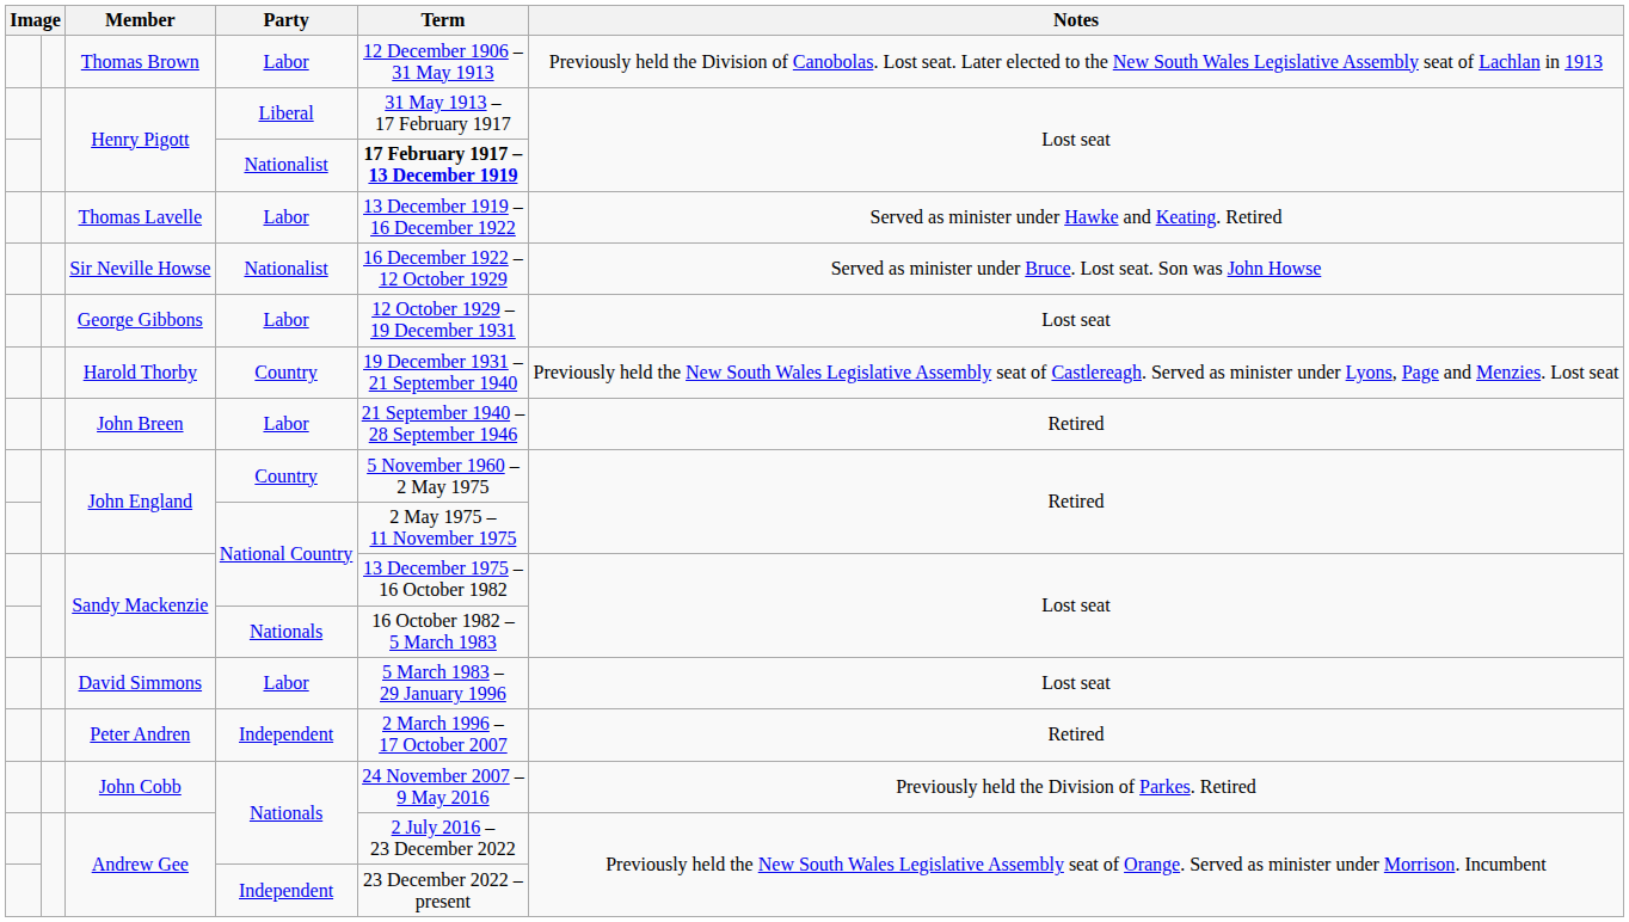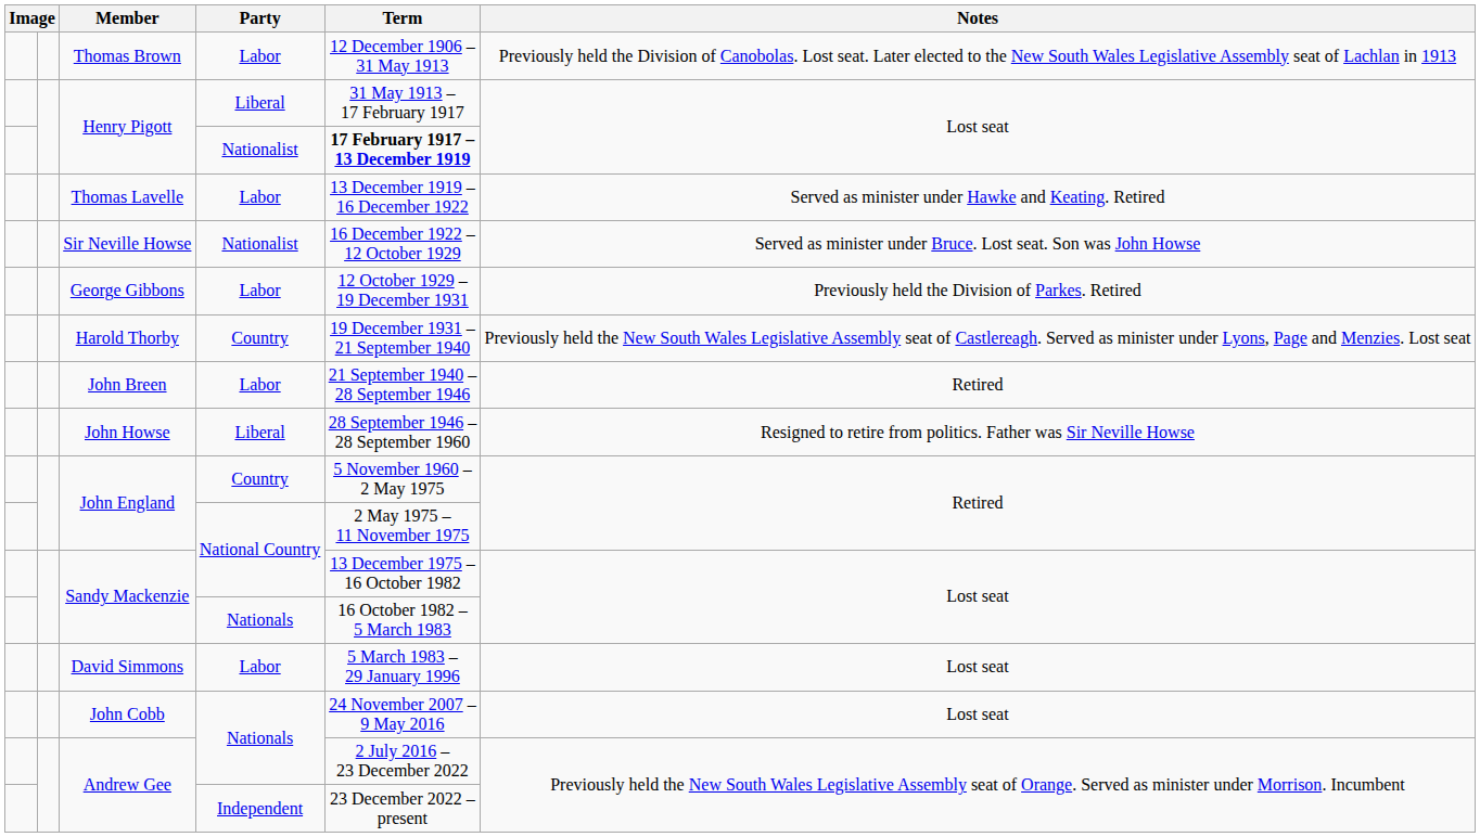 <table class=wikitable style="text-align:center">
 <tr>
 <th colspan=2>Image</th>
 <th>Member</th>
 <th>Party</th>
 <th>Term</th>
 <th>Notes</th>
 </tr>
 <tr>
 <td> </td>
 <td></td>
 <td><a href='#'>Thomas Brown</a><br></td>
 <td><a href='#'>Labor</a></td>
 <td nowrap><a href='#'>12 December 1906</a> –<br><a href='#'>31 May 1913</a></td>
 <td>Previously held the Division of <a href='#'>Canobolas</a>. Lost seat. Later elected to the <a href='#'>New South Wales Legislative Assembly</a> seat of <a href='#'>Lachlan</a> in <a href='#'>1913</a></td>
 </tr>
 <tr>
 <td> </td>
 <td rowspan=2></td>
 <td rowspan=2><a href='#'>Henry Pigott</a><br></td>
 <td><a href='#'>Liberal</a></td>
 <td nowrap><a href='#'>31 May 1913</a> –<br>17 February 1917</td>
 <td rowspan=2>Lost seat</td>
 </tr>
 <tr>
 <td> </td>
 <td nowrap><a href='#'>Nationalist</a></td>
 <td nowrap><strong>17 February 1917 –<br><a href='#'>13 December 1919</a></strong></td>
 </tr>
 <tr>
 <td> </td>
 <td></td>
 <td><a href='#'>Thomas Lavelle</a><br></td>
 <td><a href='#'>Labor</a></td>
 <td nowrap><a href='#'>13 December 1919</a> –<br><a href='#'>16 December 1922</a></td>
 <td>Served as minister under <a href='#'>Hawke</a> and <a href='#'>Keating</a>. Retired</td>
 </tr>
 <tr>
 <td> </td>
 <td></td>
 <td><a href='#'>Sir Neville Howse</a><br></td>
 <td><a href='#'>Nationalist</a></td>
 <td nowrap><a href='#'>16 December 1922</a> –<br><a href='#'>12 October 1929</a></td>
 <td>Served as minister under <a href='#'>Bruce</a>. Lost seat. Son was <a href='#'>John Howse</a></td>
 </tr>
 <tr>
 <td> </td>
 <td></td>
 <td><a href='#'>George Gibbons</a><br></td>
 <td><a href='#'>Labor</a></td>
 <td nowrap><a href='#'>12 October 1929</a> –<br><a href='#'>19 December 1931</a></td>
-<td>Lost seat</td>
+<td>Previously held the Division of <a href='#'>Parkes</a>. Retired</td>
 </tr>
 <tr>
 <td> </td>
 <td></td>
 <td><a href='#'>Harold Thorby</a><br></td>
 <td><a href='#'>Country</a></td>
 <td nowrap><a href='#'>19 December 1931</a> –<br><a href='#'>21 September 1940</a></td>
 <td>Previously held the <a href='#'>New South Wales Legislative Assembly</a> seat of <a href='#'>Castlereagh</a>. Served as minister under <a href='#'>Lyons</a>, <a href='#'>Page</a> and <a href='#'>Menzies</a>. Lost seat</td>
 </tr>
 <tr>
 <td> </td>
 <td></td>
 <td><a href='#'>John Breen</a><br></td>
 <td><a href='#'>Labor</a></td>
 <td nowrap><a href='#'>21 September 1940</a> –<br><a href='#'>28 September 1946</a></td>
 <td>Retired</td>
+</tr>
+<tr>
+<td> </td>
+<td></td>
+<td><a href='#'>John Howse</a><br></td>
+<td><a href='#'>Liberal</a></td>
+<td nowrap><a href='#'>28 September 1946</a> –<br>28 September 1960</td>
+<td>Resigned to retire from politics. Father was <a href='#'>Sir Neville Howse</a></td>
 </tr>
 <tr>
 <td> </td>
 <td rowspan=2></td>
 <td rowspan=2><a href='#'>John England</a><br></td>
 <td><a href='#'>Country</a></td>
 <td nowrap><a href='#'>5 November 1960</a> –<br>2 May 1975</td>
 <td rowspan=2>Retired</td>
 </tr>
 <tr>
 <td> </td>
 <td rowspan="2"><a href='#'>National Country</a></td>
 <td nowrap>2 May 1975 –<br><a href='#'>11 November 1975</a></td>
 </tr>
 <tr>
 <td> </td>
 <td rowspan=2></td>
 <td rowspan=2><a href='#'>Sandy Mackenzie</a><br></td>
 <td nowrap><a href='#'>13 December 1975</a> –<br>16 October 1982</td>
 <td rowspan=2>Lost seat</td>
 </tr>
 <tr>
 <td> </td>
 <td><a href='#'>Nationals</a></td>
 <td nowrap>16 October 1982 –<br><a href='#'>5 March 1983</a></td>
 </tr>
 <tr>
 <td> </td>
 <td></td>
 <td><a href='#'>David Simmons</a><br></td>
 <td><a href='#'>Labor</a></td>
 <td nowrap><a href='#'>5 March 1983</a> –<br><a href='#'>29 January 1996</a></td>
 <td>Lost seat</td>
 </tr>
 <tr>
 <td> </td>
 <td></td>
-<td><a href='#'>Peter Andren</a><br></td>
-<td><a href='#'>Independent</a></td>
-<td nowrap><a href='#'>2 March 1996</a> –<br><a href='#'>17 October 2007</a></td>
-<td>Retired</td>
-</tr>
-<tr>
-<td> </td>
-<td></td>
 <td><a href='#'>John Cobb</a><br></td>
 <td rowspan="2"><a href='#'>Nationals</a></td>
 <td nowrap><a href='#'>24 November 2007</a> –<br><a href='#'>9 May 2016</a></td>
-<td>Previously held the Division of <a href='#'>Parkes</a>. Retired</td>
+<td>Lost seat</td>
 </tr>
 <tr>
 <td> </td>
 <td rowspan=2></td>
 <td rowspan=2><a href='#'>Andrew Gee</a><br></td>
 <td nowrap><a href='#'>2 July 2016</a> –<br> 23 December 2022</td>
 <td rowspan=2>Previously held the <a href='#'>New South Wales Legislative Assembly</a> seat of <a href='#'>Orange</a>. Served as minister under <a href='#'>Morrison</a>. Incumbent</td>
 </tr>
 <tr>
 <td> </td>
 <td><a href='#'>Independent</a></td>
 <td nowrap>23 December 2022 –<br>present</td>
 </tr>
 </table>
